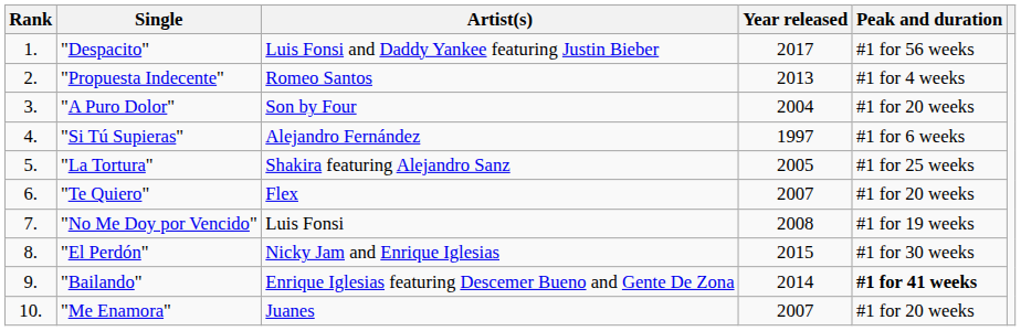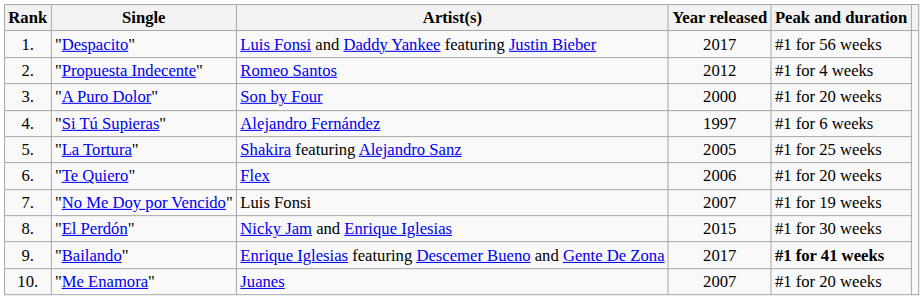 <table class="wikitable">
 <tr>
 <th>Rank</th>
 <th>Single</th>
 <th>Artist(s)</th>
 <th>Year released</th>
 <th>Peak and duration</th>
 <th></th>
 </tr>
 <tr>
 <td align="center">1.</td>
 <td>"<a href='#'>Despacito</a>"</td>
 <td><a href='#'>Luis Fonsi</a> and <a href='#'>Daddy Yankee</a> featuring <a href='#'>Justin Bieber</a></td>
 <td align="center">2017</td>
 <td>#1 for 56 weeks</td>
 <td rowspan="10"></td>
 </tr>
 <tr>
 <td align="center">2.</td>
 <td>"<a href='#'>Propuesta Indecente</a>"</td>
 <td><a href='#'>Romeo Santos</a></td>
-<td align="center">2013</td>
+<td align="center">2012</td>
 <td>#1 for 4 weeks</td>
 </tr>
 <tr>
 <td align="center">3.</td>
 <td>"<a href='#'>A Puro Dolor</a>"</td>
 <td><a href='#'>Son by Four</a></td>
-<td align="center">2004</td>
+<td align="center">2000</td>
 <td>#1 for 20 weeks</td>
 </tr>
 <tr>
 <td align="center">4.</td>
 <td>"<a href='#'>Si Tú Supieras</a>"</td>
 <td><a href='#'>Alejandro Fernández</a></td>
 <td align="center">1997</td>
 <td>#1 for 6 weeks</td>
 </tr>
 <tr>
 <td align="center">5.</td>
 <td>"<a href='#'>La Tortura</a>"</td>
 <td><a href='#'>Shakira</a> featuring <a href='#'>Alejandro Sanz</a></td>
 <td align="center">2005</td>
 <td>#1 for 25 weeks</td>
 </tr>
 <tr>
 <td align="center">6.</td>
 <td>"<a href='#'>Te Quiero</a>"</td>
 <td><a href='#'>Flex</a></td>
-<td align="center">2007</td>
+<td align="center">2006</td>
 <td>#1 for 20 weeks</td>
 </tr>
 <tr>
 <td align="center">7.</td>
 <td>"<a href='#'>No Me Doy por Vencido</a>"</td>
 <td>Luis Fonsi</td>
-<td align="center">2008</td>
+<td align="center">2007</td>
 <td>#1 for 19 weeks</td>
 </tr>
 <tr>
 <td align="center">8.</td>
 <td>"<a href='#'>El Perdón</a>"</td>
 <td><a href='#'>Nicky Jam</a> and <a href='#'>Enrique Iglesias</a></td>
 <td align="center">2015</td>
 <td>#1 for 30 weeks</td>
 </tr>
 <tr>
 <td align="center">9.</td>
 <td>"<a href='#'>Bailando</a>"</td>
 <td><a href='#'>Enrique Iglesias</a> featuring <a href='#'>Descemer Bueno</a> and <a href='#'>Gente De Zona</a></td>
-<td align="center">2014</td>
+<td align="center">2017</td>
 <td><strong>#1 for 41 weeks</strong></td>
 </tr>
 <tr>
 <td align="center">10.</td>
 <td>"<a href='#'>Me Enamora</a>"</td>
 <td><a href='#'>Juanes</a></td>
 <td align="center">2007</td>
 <td>#1 for 20 weeks</td>
 </tr>
 </table>
